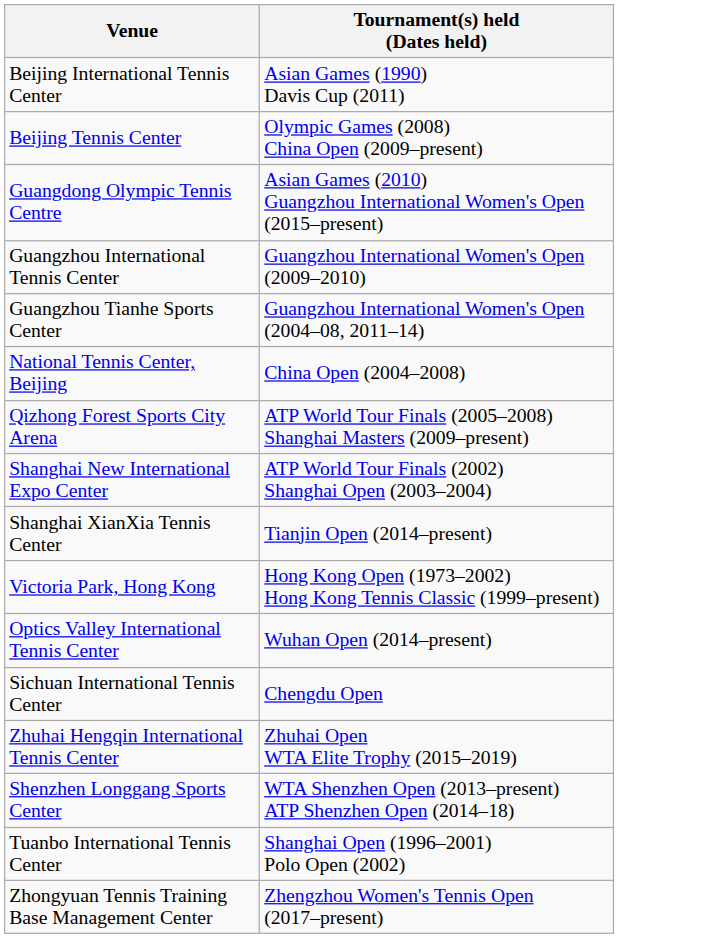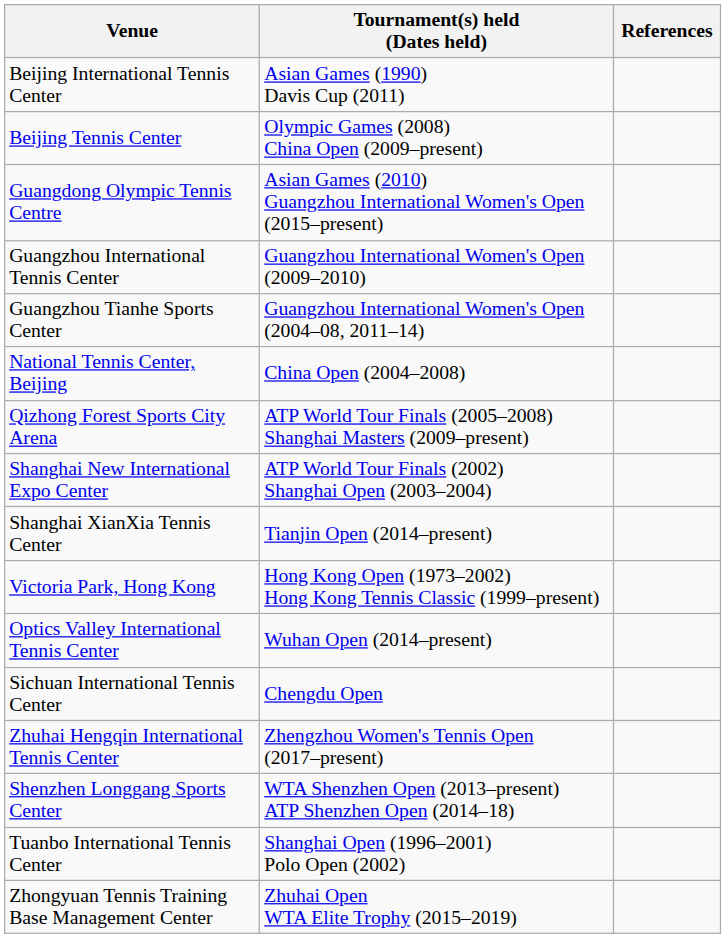 <table class=wikitable>
 <tr>
 <th width=200>Venue</th>
 <th width=280>Tournament(s) held<br>(Dates held)</th>
+<th width=80>References</th>
 </tr>
 <tr>
 <td>Beijing International Tennis Center</td>
 <td><a href='#'>Asian Games</a> (<a href='#'>1990</a>)<br>Davis Cup (2011)</td>
+<td></td>
 </tr>
 <tr>
 <td><a href='#'>Beijing Tennis Center</a></td>
 <td><a href='#'>Olympic Games</a> (2008)<br><a href='#'>China Open</a> (2009–present)</td>
+<td></td>
 </tr>
 <tr>
 <td><a href='#'>Guangdong Olympic Tennis Centre</a></td>
 <td><a href='#'>Asian Games</a> (<a href='#'>2010</a>)<br><a href='#'>Guangzhou International Women's Open</a> (2015–present)</td>
+<td></td>
 </tr>
 <tr>
 <td>Guangzhou International Tennis Center</td>
 <td><a href='#'>Guangzhou International Women's Open</a> (2009–2010)</td>
+<td></td>
 </tr>
 <tr>
 <td>Guangzhou Tianhe Sports Center</td>
 <td><a href='#'>Guangzhou International Women's Open</a> (2004–08, 2011–14)</td>
+<td></td>
 </tr>
 <tr>
 <td><a href='#'>National Tennis Center, Beijing</a></td>
 <td><a href='#'>China Open</a> (2004–2008)</td>
+<td></td>
 </tr>
 <tr>
 <td><a href='#'>Qizhong Forest Sports City Arena</a></td>
 <td><a href='#'>ATP World Tour Finals</a> (2005–2008)<br><a href='#'>Shanghai Masters</a> (2009–present)</td>
+<td></td>
 </tr>
 <tr>
 <td><a href='#'>Shanghai New International Expo Center</a></td>
 <td><a href='#'>ATP World Tour Finals</a> (2002)<br><a href='#'>Shanghai Open</a> (2003–2004)</td>
+<td></td>
 </tr>
 <tr>
 <td>Shanghai XianXia Tennis Center</td>
 <td><a href='#'>Tianjin Open</a> (2014–present)</td>
+<td></td>
 </tr>
 <tr>
 <td><a href='#'>Victoria Park, Hong Kong</a></td>
 <td><a href='#'>Hong Kong Open</a> (1973–2002) <br><a href='#'>Hong Kong Tennis Classic</a> (1999–present)</td>
+<td></td>
 </tr>
 <tr>
 <td><a href='#'>Optics Valley International Tennis Center</a></td>
 <td><a href='#'>Wuhan Open</a> (2014–present)</td>
+<td></td>
 </tr>
 <tr>
 <td>Sichuan International Tennis Center</td>
 <td><a href='#'>Chengdu Open</a></td>
+<td></td>
 </tr>
 <tr>
 <td><a href='#'>Zhuhai Hengqin International Tennis Center</a></td>
-<td><a href='#'>Zhuhai Open</a><br><a href='#'>WTA Elite Trophy</a> (2015–2019)</td>
+<td><a href='#'>Zhengzhou Women's Tennis Open</a><br>(2017–present)</td>
+<td></td>
 </tr>
 <tr>
 <td><a href='#'>Shenzhen Longgang Sports Center</a></td>
 <td><a href='#'>WTA Shenzhen Open</a> (2013–present)<br><a href='#'>ATP Shenzhen Open</a> (2014–18)</td>
+<td></td>
 </tr>
 <tr>
 <td>Tuanbo International Tennis Center</td>
 <td><a href='#'>Shanghai Open</a> (1996–2001)<br>Polo Open (2002)</td>
+<td></td>
 </tr>
 <tr>
 <td>Zhongyuan Tennis Training Base Management Center</td>
-<td><a href='#'>Zhengzhou Women's Tennis Open</a><br>(2017–present)</td>
+<td><a href='#'>Zhuhai Open</a><br><a href='#'>WTA Elite Trophy</a> (2015–2019)</td>
+<td></td>
 </tr>
 </table>
